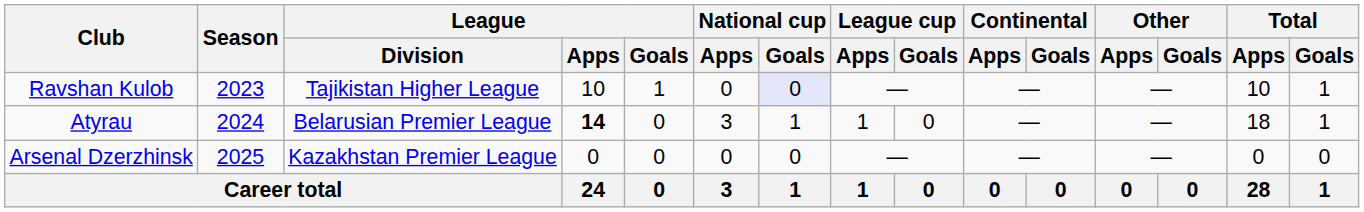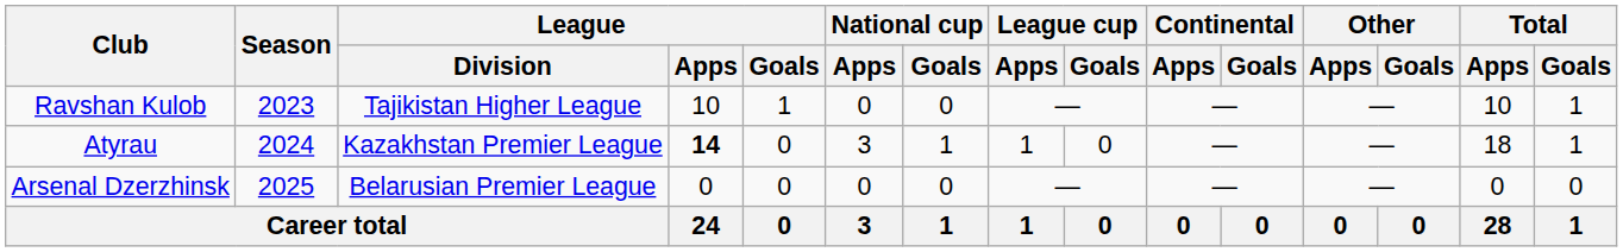 <table class="wikitable" style="text-align:center">
 <tr>
 <th rowspan="2">Club</th>
 <th rowspan="2">Season</th>
 <th colspan="3">League</th>
 <th colspan="2">National cup</th>
 <th colspan="2">League cup</th>
 <th colspan="2">Continental</th>
 <th colspan="2">Other</th>
 <th colspan="2">Total</th>
 </tr>
 <tr>
 <th>Division</th>
 <th>Apps</th>
 <th>Goals</th>
 <th>Apps</th>
 <th>Goals</th>
 <th>Apps</th>
 <th>Goals</th>
 <th>Apps</th>
 <th>Goals</th>
 <th>Apps</th>
 <th>Goals</th>
 <th>Apps</th>
 <th>Goals</th>
 </tr>
 <tr>
 <td><a href='#'>Ravshan Kulob</a></td>
 <td><a href='#'>2023</a></td>
 <td><a href='#'>Tajikistan Higher League</a></td>
 <td>10</td>
 <td>1</td>
 <td>0</td>
-<td style="background: lavender;">0</td>
+<td>0</td>
 <td colspan="2">—</td>
 <td colspan="2">—</td>
 <td colspan="2">—</td>
 <td>10</td>
 <td>1</td>
 </tr>
 <tr>
 <td><a href='#'>Atyrau</a></td>
 <td><a href='#'>2024</a></td>
-<td><a href='#'>Belarusian Premier League</a></td>
+<td><a href='#'>Kazakhstan Premier League</a></td>
 <td><strong>14</strong></td>
 <td>0</td>
 <td>3</td>
 <td>1</td>
 <td>1</td>
 <td>0</td>
 <td colspan="2">—</td>
 <td colspan="2">—</td>
 <td>18</td>
 <td>1</td>
 </tr>
 <tr>
 <td><a href='#'>Arsenal Dzerzhinsk</a></td>
 <td><a href='#'>2025</a></td>
-<td><a href='#'>Kazakhstan Premier League</a></td>
+<td><a href='#'>Belarusian Premier League</a></td>
 <td>0</td>
 <td>0</td>
 <td>0</td>
 <td>0</td>
 <td colspan="2">—</td>
 <td colspan="2">—</td>
 <td colspan="2">—</td>
 <td>0</td>
 <td>0</td>
 </tr>
 <tr>
 <th colspan="3">Career total</th>
 <th>24</th>
 <th>0</th>
 <th>3</th>
 <th>1</th>
 <th>1</th>
 <th>0</th>
 <th>0</th>
 <th>0</th>
 <th>0</th>
 <th>0</th>
 <th>28</th>
 <th>1</th>
 </tr>
 </table>
